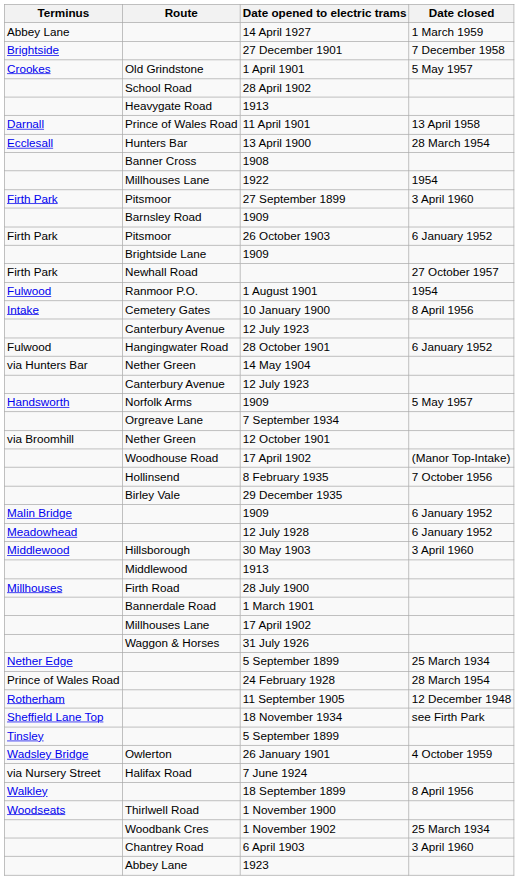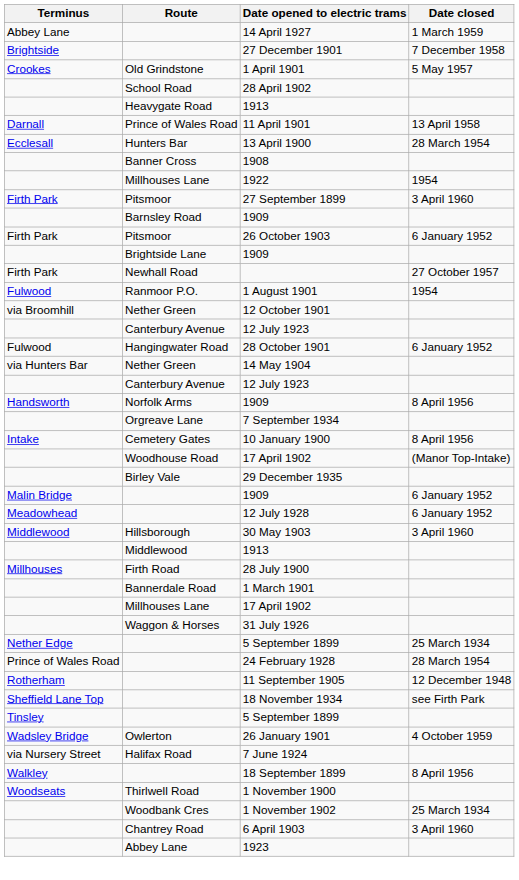 <table class="wikitable sortable">
 <tr>
 <th>Terminus</th>
 <th>Route</th>
 <th>Date opened to electric trams</th>
 <th>Date closed</th>
 </tr>
 <tr>
 <td>Abbey Lane</td>
 <td></td>
 <td>14 April 1927</td>
 <td>1 March 1959</td>
 </tr>
 <tr>
 <td><a href='#'>Brightside</a></td>
 <td></td>
 <td>27 December 1901</td>
 <td>7 December 1958</td>
 </tr>
 <tr>
 <td><a href='#'>Crookes</a></td>
 <td>Old Grindstone</td>
 <td>1 April 1901</td>
 <td>5 May 1957</td>
 </tr>
 <tr>
 <td></td>
 <td>School Road</td>
 <td>28 April 1902</td>
 <td></td>
 </tr>
 <tr>
 <td></td>
 <td>Heavygate Road</td>
 <td>1913</td>
 <td></td>
 </tr>
 <tr>
 <td><a href='#'>Darnall</a></td>
 <td>Prince of Wales Road</td>
 <td>11 April 1901</td>
 <td>13 April 1958</td>
 </tr>
 <tr>
 <td><a href='#'>Ecclesall</a></td>
 <td>Hunters Bar</td>
 <td>13 April 1900</td>
 <td>28 March 1954</td>
 </tr>
 <tr>
 <td></td>
 <td>Banner Cross</td>
 <td>1908</td>
 <td></td>
 </tr>
 <tr>
 <td></td>
 <td>Millhouses Lane</td>
 <td>1922</td>
 <td>1954</td>
 </tr>
 <tr>
 <td><a href='#'>Firth Park</a></td>
 <td>Pitsmoor</td>
 <td>27 September 1899</td>
 <td>3 April 1960</td>
 </tr>
 <tr>
 <td></td>
 <td>Barnsley Road</td>
 <td>1909</td>
 <td></td>
 </tr>
 <tr>
 <td>Firth Park</td>
 <td>Pitsmoor</td>
 <td>26 October 1903</td>
 <td>6 January 1952</td>
 </tr>
 <tr>
 <td></td>
 <td>Brightside Lane</td>
 <td>1909</td>
 <td></td>
 </tr>
 <tr>
 <td>Firth Park</td>
 <td>Newhall Road</td>
 <td></td>
 <td>27 October 1957</td>
 </tr>
 <tr>
 <td><a href='#'>Fulwood</a></td>
 <td>Ranmoor P.O.</td>
 <td>1 August 1901</td>
 <td>1954</td>
 </tr>
 <tr>
-<td><a href='#'>Intake</a></td>
-<td>Cemetery Gates</td>
-<td>10 January 1900</td>
-<td>8 April 1956</td>
+<td>via Broomhill</td>
+<td>Nether Green</td>
+<td>12 October 1901</td>
+<td></td>
 </tr>
 <tr>
 <td></td>
 <td>Canterbury Avenue</td>
 <td>12 July 1923</td>
 <td></td>
 </tr>
 <tr>
 <td>Fulwood</td>
 <td>Hangingwater Road</td>
 <td>28 October 1901</td>
 <td>6 January 1952</td>
 </tr>
 <tr>
 <td>via Hunters Bar</td>
 <td>Nether Green</td>
 <td>14 May 1904</td>
 <td></td>
 </tr>
 <tr>
 <td></td>
 <td>Canterbury Avenue</td>
 <td>12 July 1923</td>
 <td></td>
 </tr>
 <tr>
 <td><a href='#'>Handsworth</a></td>
 <td>Norfolk Arms</td>
 <td>1909</td>
-<td>5 May 1957</td>
+<td>8 April 1956</td>
 </tr>
 <tr>
 <td></td>
 <td>Orgreave Lane</td>
 <td>7 September 1934</td>
 <td></td>
 </tr>
 <tr>
-<td>via Broomhill</td>
-<td>Nether Green</td>
-<td>12 October 1901</td>
-<td></td>
+<td><a href='#'>Intake</a></td>
+<td>Cemetery Gates</td>
+<td>10 January 1900</td>
+<td>8 April 1956</td>
 </tr>
 <tr>
 <td></td>
 <td>Woodhouse Road</td>
 <td>17 April 1902</td>
 <td>(Manor Top-Intake)</td>
-</tr>
-<tr>
-<td></td>
-<td>Hollinsend</td>
-<td>8 February 1935</td>
-<td>7 October 1956</td>
 </tr>
 <tr>
 <td></td>
 <td>Birley Vale</td>
 <td>29 December 1935</td>
 <td></td>
 </tr>
 <tr>
 <td><a href='#'>Malin Bridge</a></td>
 <td></td>
 <td>1909</td>
 <td>6 January 1952</td>
 </tr>
 <tr>
 <td><a href='#'>Meadowhead</a></td>
 <td></td>
 <td>12 July 1928</td>
 <td>6 January 1952</td>
 </tr>
 <tr>
 <td><a href='#'>Middlewood</a></td>
 <td>Hillsborough</td>
 <td>30 May 1903</td>
 <td>3 April 1960</td>
 </tr>
 <tr>
 <td></td>
 <td>Middlewood</td>
 <td>1913</td>
 <td></td>
 </tr>
 <tr>
 <td><a href='#'>Millhouses</a></td>
 <td>Firth Road</td>
 <td>28 July 1900</td>
 <td></td>
 </tr>
 <tr>
 <td></td>
 <td>Bannerdale Road</td>
 <td>1 March 1901</td>
 <td></td>
 </tr>
 <tr>
 <td></td>
 <td>Millhouses Lane</td>
 <td>17 April 1902</td>
 <td></td>
 </tr>
 <tr>
 <td></td>
 <td>Waggon & Horses</td>
 <td>31 July 1926</td>
 <td></td>
 </tr>
 <tr>
 <td><a href='#'>Nether Edge</a></td>
 <td></td>
 <td>5 September 1899</td>
 <td>25 March 1934</td>
 </tr>
 <tr>
 <td>Prince of Wales Road</td>
 <td></td>
 <td>24 February 1928</td>
 <td>28 March 1954</td>
 </tr>
 <tr>
 <td><a href='#'>Rotherham</a></td>
 <td></td>
 <td>11 September 1905</td>
 <td>12 December 1948</td>
 </tr>
 <tr>
 <td><a href='#'>Sheffield Lane Top</a></td>
 <td></td>
 <td>18 November 1934</td>
 <td>see Firth Park</td>
 </tr>
 <tr>
 <td><a href='#'>Tinsley</a></td>
 <td></td>
 <td>5 September 1899</td>
 <td></td>
 </tr>
 <tr>
 <td><a href='#'>Wadsley Bridge</a></td>
 <td>Owlerton</td>
 <td>26 January 1901</td>
 <td>4 October 1959</td>
 </tr>
 <tr>
 <td>via Nursery Street</td>
 <td>Halifax Road</td>
 <td>7 June 1924</td>
 <td></td>
 </tr>
 <tr>
 <td><a href='#'>Walkley</a></td>
 <td></td>
 <td>18 September 1899</td>
 <td>8 April 1956</td>
 </tr>
 <tr>
 <td><a href='#'>Woodseats</a></td>
 <td>Thirlwell Road</td>
 <td>1 November 1900</td>
 <td></td>
 </tr>
 <tr>
 <td></td>
 <td>Woodbank Cres</td>
 <td>1 November 1902</td>
 <td>25 March 1934</td>
 </tr>
 <tr>
 <td></td>
 <td>Chantrey Road</td>
 <td>6 April 1903</td>
 <td>3 April 1960</td>
 </tr>
 <tr>
 <td></td>
 <td>Abbey Lane</td>
 <td>1923</td>
 <td></td>
 </tr>
 </table>
